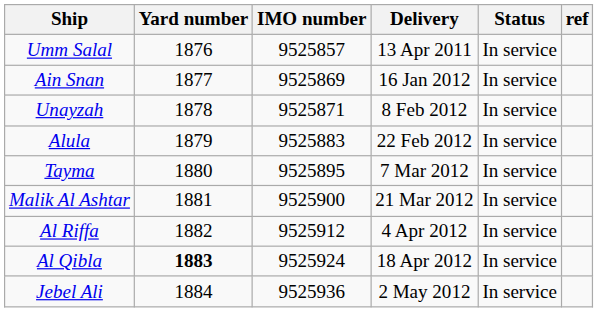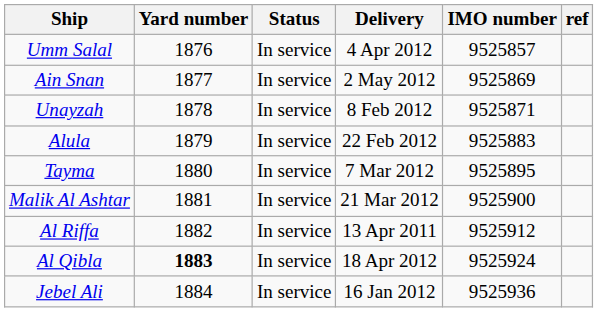 <table class="wikitable" style="text-align:center">
 <tr>
 <th>Ship</th>
 <th>Yard number</th>
+<th>Status</th>
+<th>Delivery</th>
 <th>IMO number</th>
-<th>Delivery</th>
-<th>Status</th>
 <th>ref</th>
 </tr>
 <tr>
 <td><em><a href='#'>Umm Salal</a></em></td>
 <td>1876</td>
+<td>In service</td>
+<td>4 Apr 2012</td>
 <td>9525857</td>
-<td>13 Apr 2011</td>
-<td>In service</td>
 <td></td>
 </tr>
 <tr>
 <td><em><a href='#'>Ain Snan</a></em></td>
 <td>1877</td>
+<td>In service</td>
+<td>2 May 2012</td>
 <td>9525869</td>
-<td>16 Jan 2012</td>
-<td>In service</td>
 <td></td>
 </tr>
 <tr>
 <td><em><a href='#'>Unayzah</a></em></td>
 <td>1878</td>
+<td>In service</td>
+<td>8 Feb 2012</td>
 <td>9525871</td>
-<td>8 Feb 2012</td>
-<td>In service</td>
 <td></td>
 </tr>
 <tr>
 <td><em><a href='#'>Alula</a></em></td>
 <td>1879</td>
+<td>In service</td>
+<td>22 Feb 2012</td>
 <td>9525883</td>
-<td>22 Feb 2012</td>
-<td>In service</td>
 <td></td>
 </tr>
 <tr>
 <td><em><a href='#'>Tayma</a></em></td>
 <td>1880</td>
+<td>In service</td>
+<td>7 Mar 2012</td>
 <td>9525895</td>
-<td>7 Mar 2012</td>
-<td>In service</td>
 <td></td>
 </tr>
 <tr>
 <td><em><a href='#'>Malik Al Ashtar</a></em></td>
 <td>1881</td>
+<td>In service</td>
+<td>21 Mar 2012</td>
 <td>9525900</td>
-<td>21 Mar 2012</td>
-<td>In service</td>
 <td></td>
 </tr>
 <tr>
 <td><em><a href='#'>Al Riffa</a></em></td>
 <td>1882</td>
+<td>In service</td>
+<td>13 Apr 2011</td>
 <td>9525912</td>
-<td>4 Apr 2012</td>
-<td>In service</td>
 <td></td>
 </tr>
 <tr>
 <td><em><a href='#'>Al Qibla</a></em></td>
 <td><strong>1883</strong></td>
+<td>In service</td>
+<td>18 Apr 2012</td>
 <td>9525924</td>
-<td>18 Apr 2012</td>
-<td>In service</td>
 <td></td>
 </tr>
 <tr>
 <td><em><a href='#'>Jebel Ali</a></em></td>
 <td>1884</td>
+<td>In service</td>
+<td>16 Jan 2012</td>
 <td>9525936</td>
-<td>2 May 2012</td>
-<td>In service</td>
 <td></td>
 </tr>
 </table>
